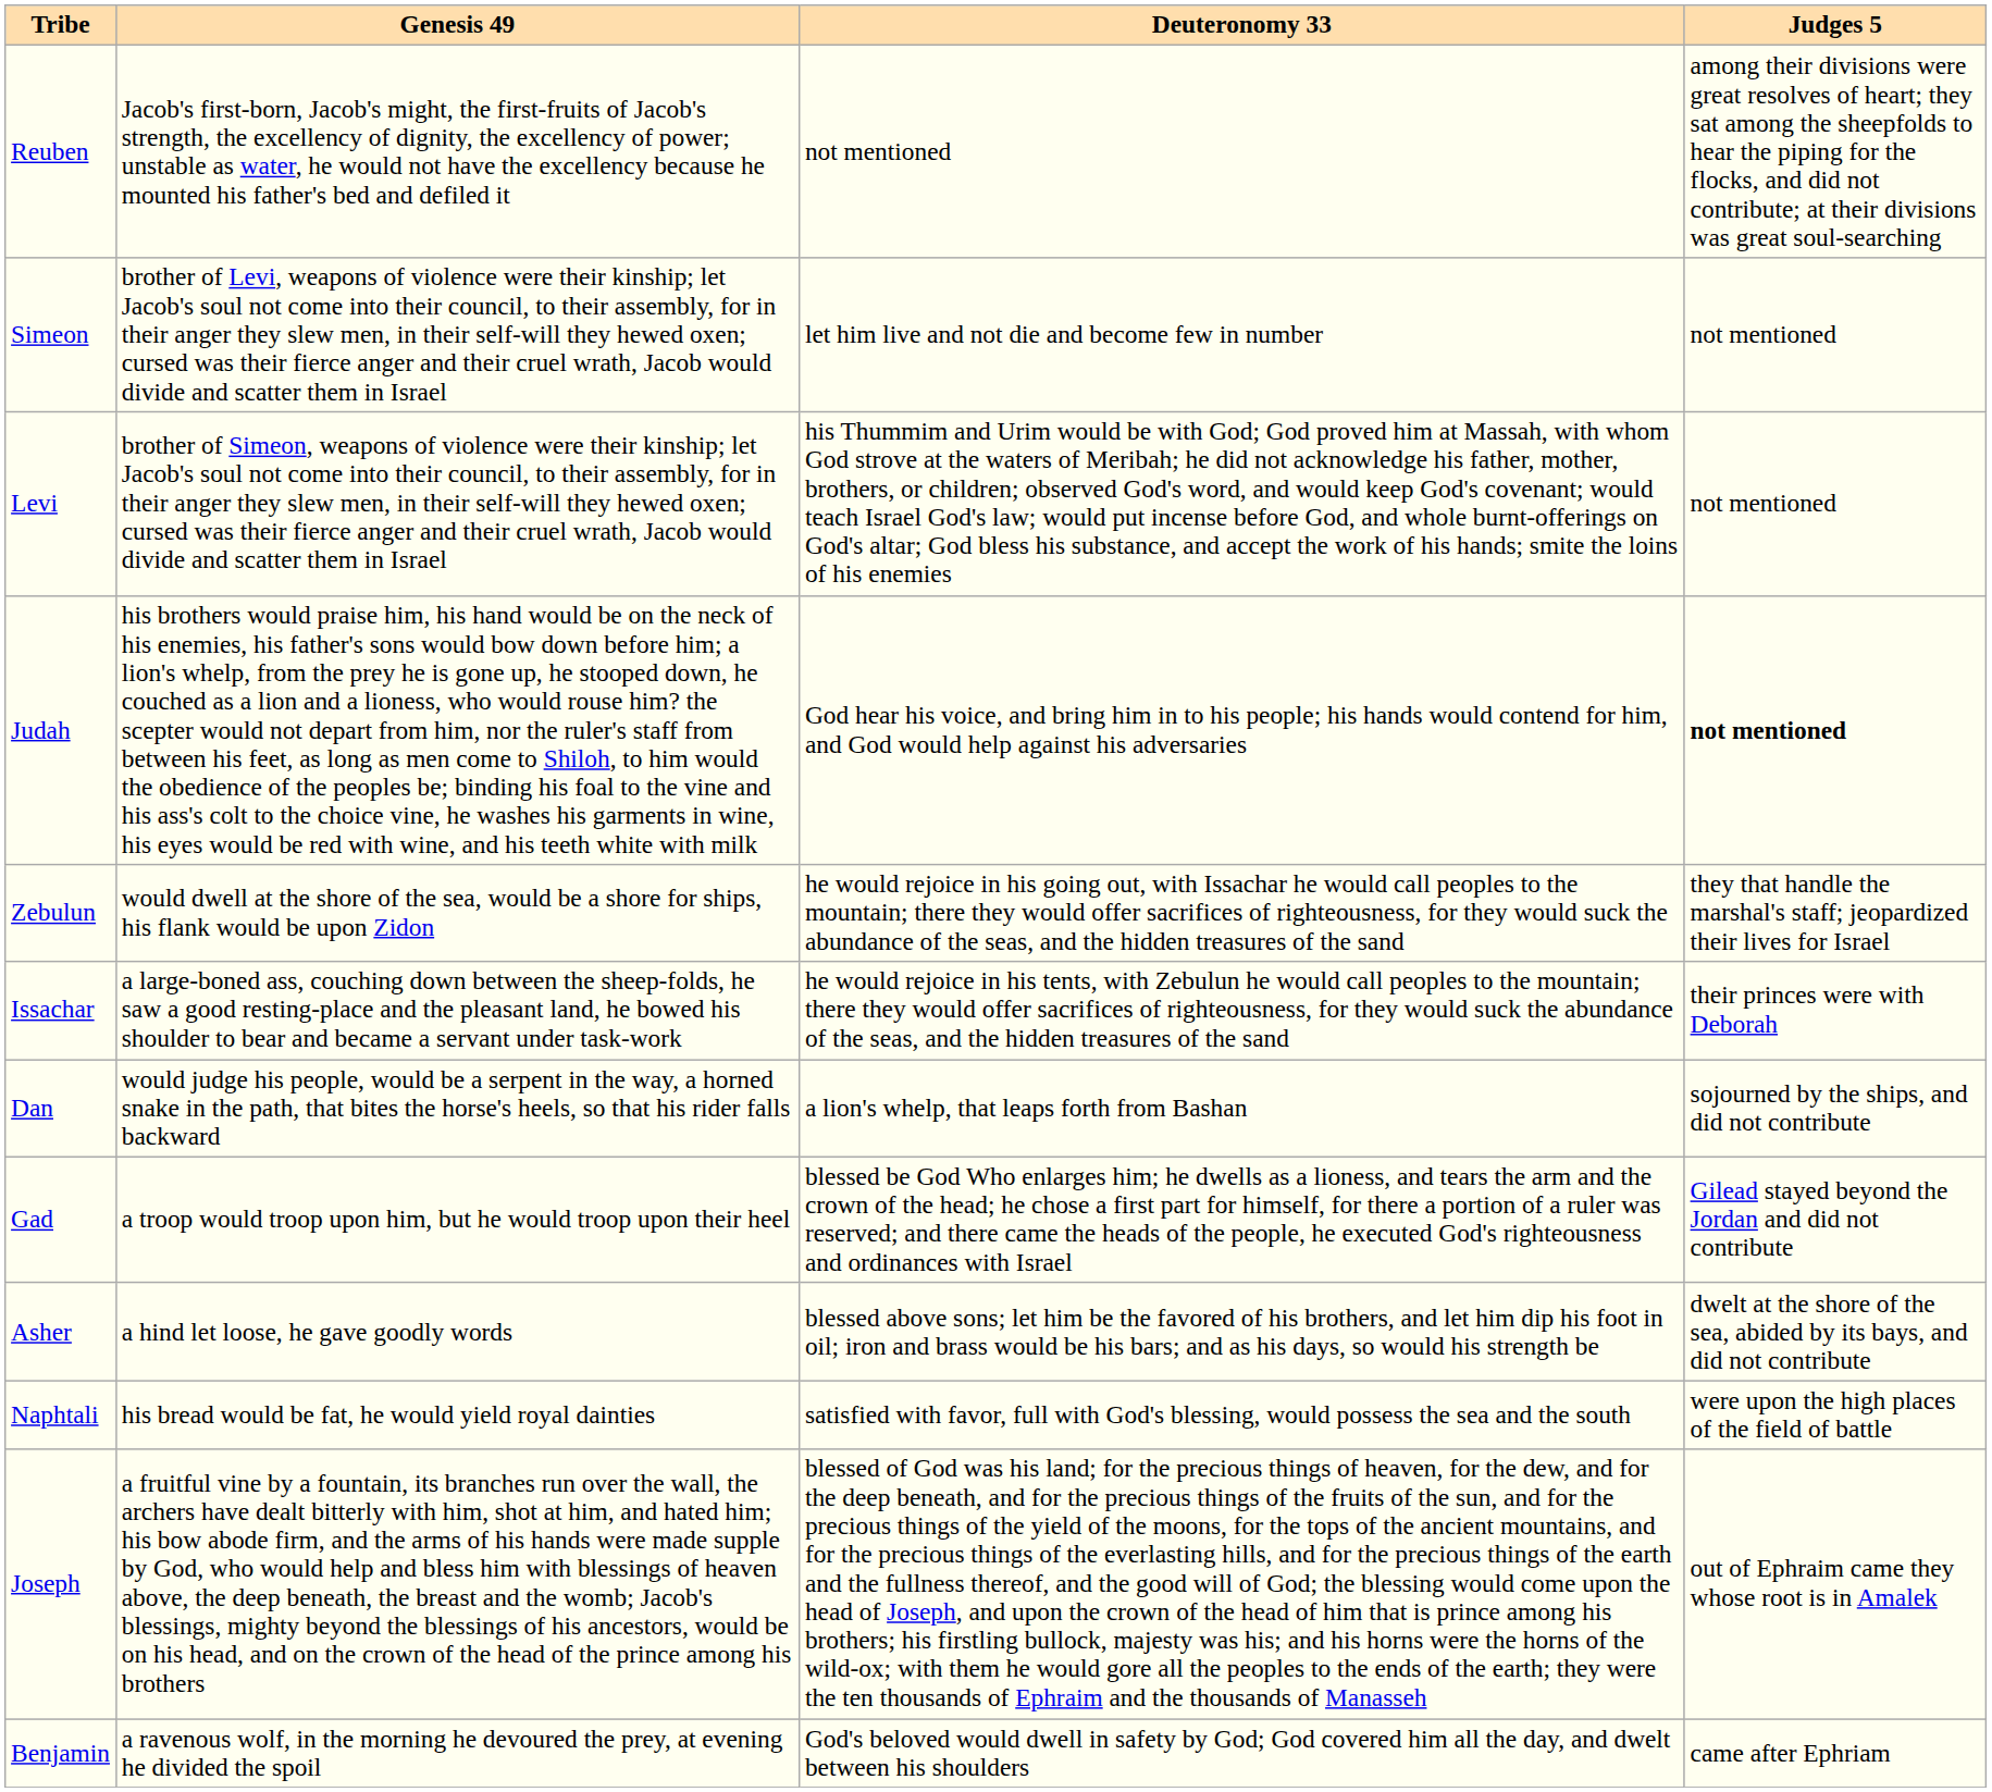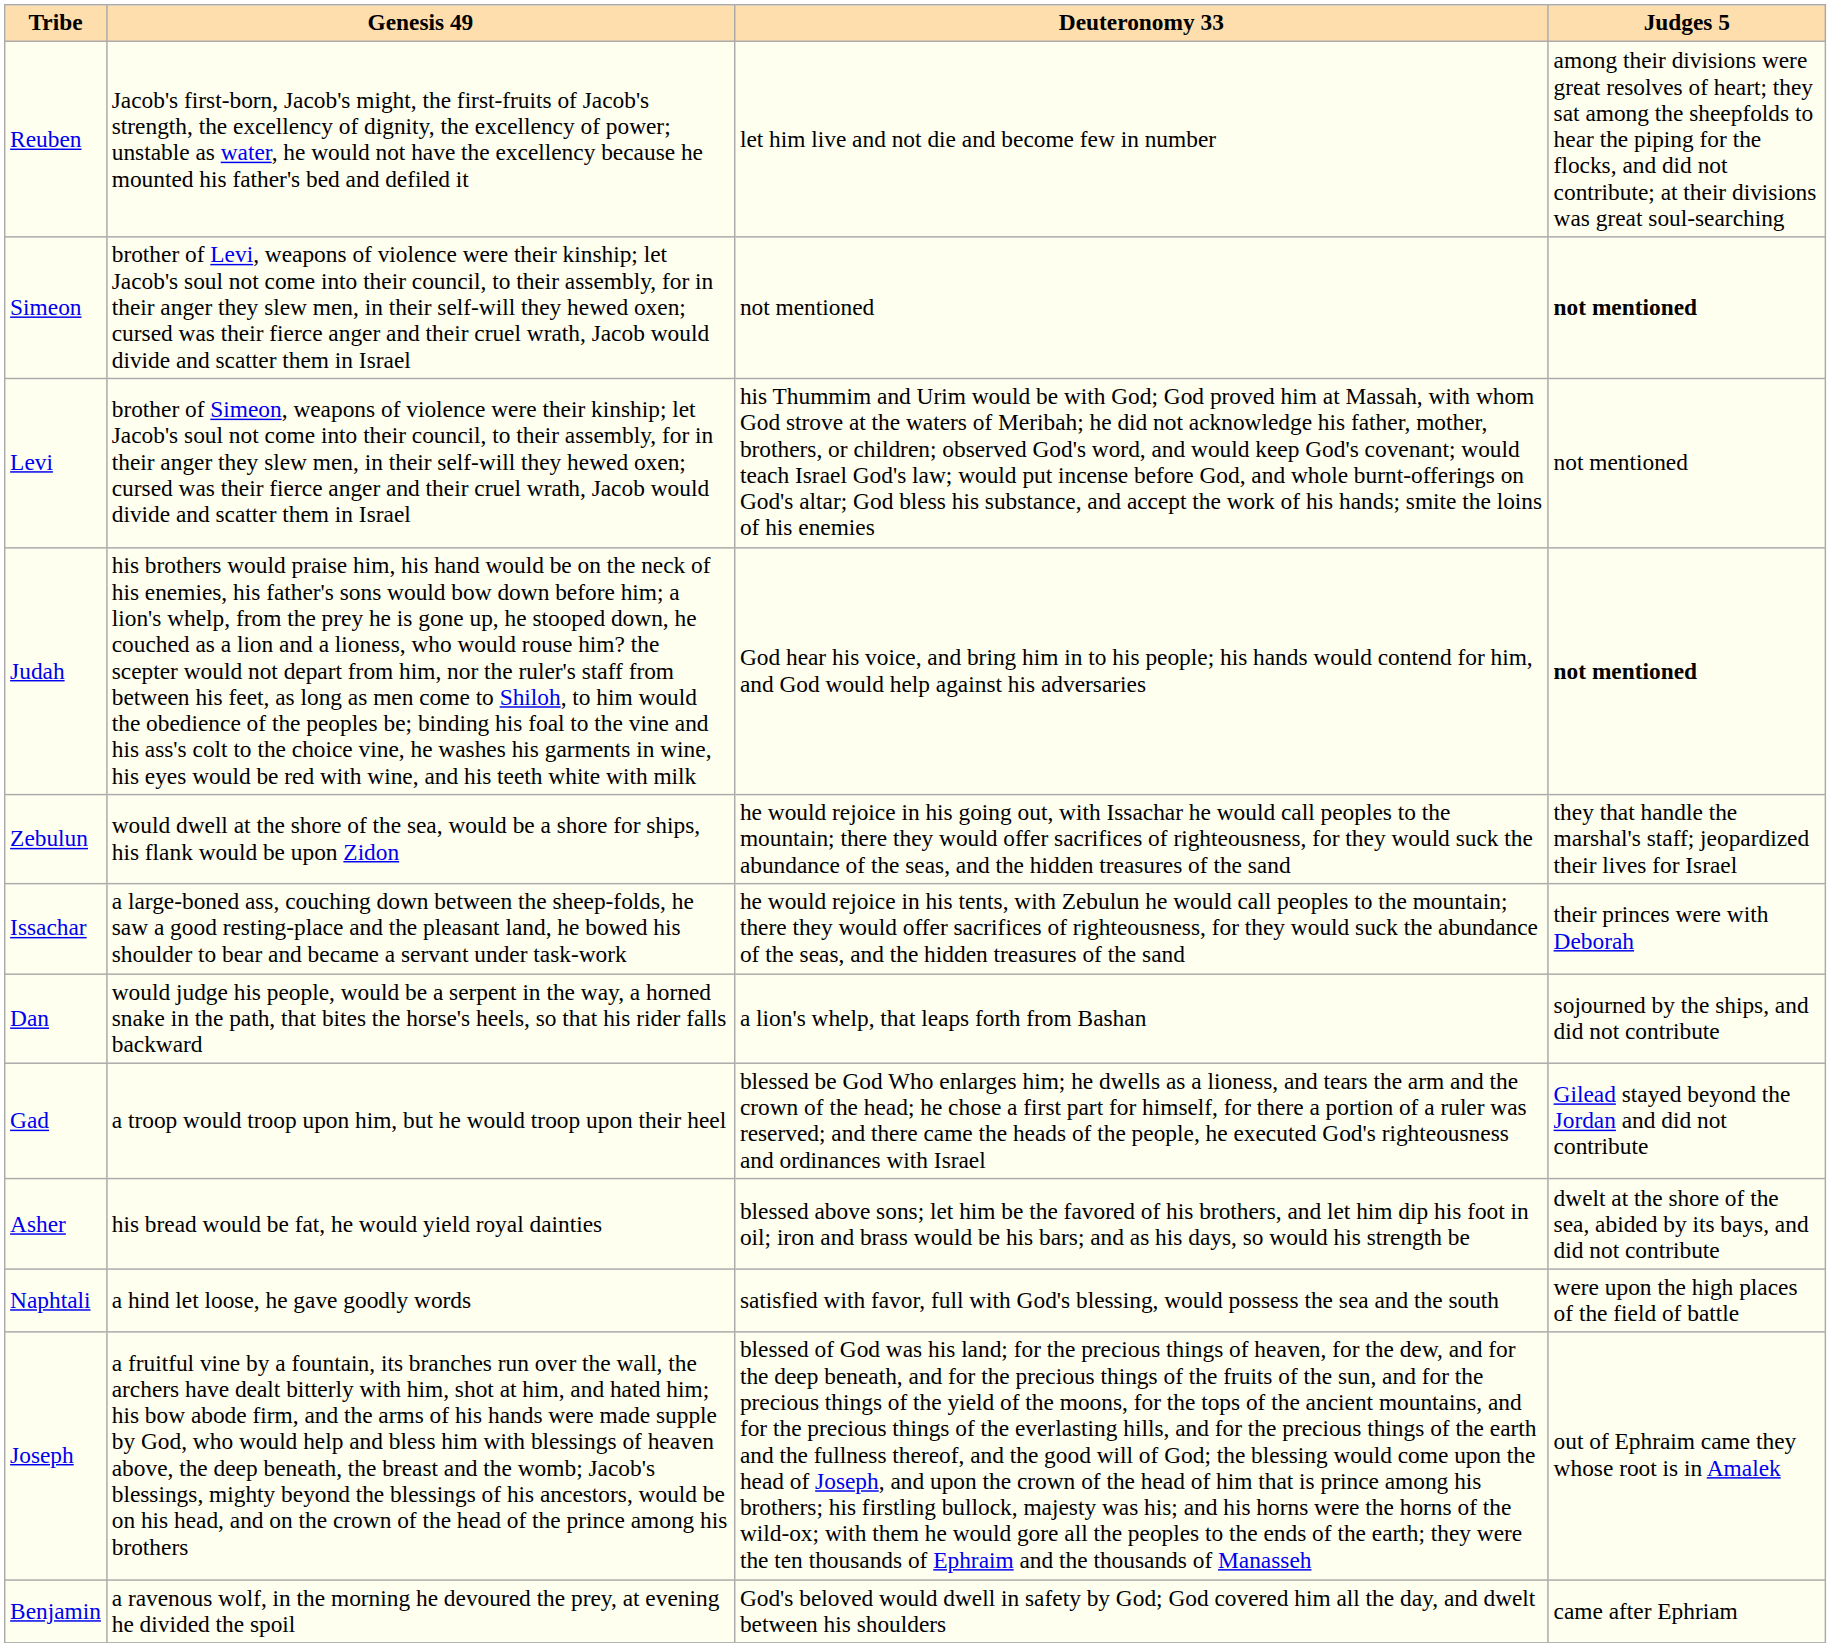 <table class="wikitable" style="background:Ivory;">
 <tr>
 <th style="background:Navajowhite;">Tribe</th>
 <th style="background:Navajowhite;">Genesis 49</th>
 <th style="background:Navajowhite;">Deuteronomy 33</th>
 <th style="background:Navajowhite;">Judges 5</th>
 </tr>
 <tr>
 <td><a href='#'>Reuben</a></td>
 <td>Jacob's first-born, Jacob's might, the first-fruits of Jacob's strength, the excellency of dignity, the excellency of power; unstable as <a href='#'>water</a>, he would not have the excellency because he mounted his father's bed and defiled it</td>
-<td>not mentioned</td>
+<td>let him live and not die and become few in number</td>
 <td>among their divisions were great resolves of heart; they sat among the sheepfolds to hear the piping for the flocks, and did not contribute; at their divisions was great soul-searching</td>
 </tr>
 <tr>
 <td><a href='#'>Simeon</a></td>
 <td>brother of <a href='#'>Levi</a>, weapons of violence were their kinship; let Jacob's soul not come into their council, to their assembly, for in their anger they slew men, in their self-will they hewed oxen; cursed was their fierce anger and their cruel wrath, Jacob would divide and scatter them in Israel</td>
-<td>let him live and not die and become few in number</td>
 <td>not mentioned</td>
+<td><strong>not mentioned</strong></td>
 </tr>
 <tr>
 <td><a href='#'>Levi</a></td>
 <td>brother of <a href='#'>Simeon</a>, weapons of violence were their kinship; let Jacob's soul not come into their council, to their assembly, for in their anger they slew men, in their self-will they hewed oxen; cursed was their fierce anger and their cruel wrath, Jacob would divide and scatter them in Israel</td>
 <td>his Thummim and Urim would be with God; God proved him at Massah, with whom God strove at the waters of Meribah; he did not acknowledge his father, mother, brothers, or children; observed God's word, and would keep God's covenant; would teach Israel God's law; would put incense before God, and whole burnt-offerings on God's altar; God bless his substance, and accept the work of his hands; smite the loins of his enemies</td>
 <td>not mentioned</td>
 </tr>
 <tr>
 <td><a href='#'>Judah</a></td>
 <td>his brothers would praise him, his hand would be on the neck of his enemies, his father's sons would bow down before him; a lion's whelp, from the prey he is gone up, he stooped down, he couched as a lion and a lioness, who would rouse him? the scepter would not depart from him, nor the ruler's staff from between his feet, as long as men come to <a href='#'>Shiloh</a>, to him would the obedience of the peoples be; binding his foal to the vine and his ass's colt to the choice vine, he washes his garments in wine, his eyes would be red with wine, and his teeth white with milk</td>
 <td>God hear his voice, and bring him in to his people; his hands would contend for him, and God would help against his adversaries</td>
 <td><strong>not mentioned</strong></td>
 </tr>
 <tr>
 <td><a href='#'>Zebulun</a></td>
 <td>would dwell at the shore of the sea, would be a shore for ships, his flank would be upon <a href='#'>Zidon</a></td>
 <td>he would rejoice in his going out, with Issachar he would call peoples to the mountain; there they would offer sacrifices of righteousness, for they would suck the abundance of the seas, and the hidden treasures of the sand</td>
 <td>they that handle the marshal's staff; jeopardized their lives for Israel</td>
 </tr>
 <tr>
 <td><a href='#'>Issachar</a></td>
 <td>a large-boned ass, couching down between the sheep-folds, he saw a good resting-place and the pleasant land, he bowed his shoulder to bear and became a servant under task-work</td>
 <td>he would rejoice in his tents, with Zebulun he would call peoples to the mountain; there they would offer sacrifices of righteousness, for they would suck the abundance of the seas, and the hidden treasures of the sand</td>
 <td>their princes were with <a href='#'>Deborah</a></td>
 </tr>
 <tr>
 <td><a href='#'>Dan</a></td>
 <td>would judge his people, would be a serpent in the way, a horned snake in the path, that bites the horse's heels, so that his rider falls backward</td>
 <td>a lion's whelp, that leaps forth from Bashan</td>
 <td>sojourned by the ships, and did not contribute</td>
 </tr>
 <tr>
 <td><a href='#'>Gad</a></td>
 <td>a troop would troop upon him, but he would troop upon their heel</td>
 <td>blessed be God Who enlarges him; he dwells as a lioness, and tears the arm and the crown of the head; he chose a first part for himself, for there a portion of a ruler was reserved; and there came the heads of the people, he executed God's righteousness and ordinances with Israel</td>
 <td><a href='#'>Gilead</a> stayed beyond the <a href='#'>Jordan</a> and did not contribute</td>
 </tr>
 <tr>
 <td><a href='#'>Asher</a></td>
-<td>a hind let loose, he gave goodly words</td>
+<td>his bread would be fat, he would yield royal dainties</td>
 <td>blessed above sons; let him be the favored of his brothers, and let him dip his foot in oil; iron and brass would be his bars; and as his days, so would his strength be</td>
 <td>dwelt at the shore of the sea, abided by its bays, and did not contribute</td>
 </tr>
 <tr>
 <td><a href='#'>Naphtali</a></td>
-<td>his bread would be fat, he would yield royal dainties</td>
+<td>a hind let loose, he gave goodly words</td>
 <td>satisfied with favor, full with God's blessing, would possess the sea and the south</td>
 <td>were upon the high places of the field of battle</td>
 </tr>
 <tr>
 <td><a href='#'>Joseph</a></td>
 <td>a fruitful vine by a fountain, its branches run over the wall, the archers have dealt bitterly with him, shot at him, and hated him; his bow abode firm, and the arms of his hands were made supple by God, who would help and bless him with blessings of heaven above, the deep beneath, the breast and the womb; Jacob's blessings, mighty beyond the blessings of his ancestors, would be on his head, and on the crown of the head of the prince among his brothers</td>
 <td>blessed of God was his land; for the precious things of heaven, for the dew, and for the deep beneath, and for the precious things of the fruits of the sun, and for the precious things of the yield of the moons, for the tops of the ancient mountains, and for the precious things of the everlasting hills, and for the precious things of the earth and the fullness thereof, and the good will of God; the blessing would come upon the head of <a href='#'>Joseph</a>, and upon the crown of the head of him that is prince among his brothers; his firstling bullock, majesty was his; and his horns were the horns of the wild-ox; with them he would gore all the peoples to the ends of the earth; they were the ten thousands of <a href='#'>Ephraim</a> and the thousands of <a href='#'>Manasseh</a></td>
 <td>out of Ephraim came they whose root is in <a href='#'>Amalek</a></td>
 </tr>
 <tr>
 <td><a href='#'>Benjamin</a></td>
 <td>a ravenous wolf, in the morning he devoured the prey, at evening he divided the spoil</td>
 <td>God's beloved would dwell in safety by God; God covered him all the day, and dwelt between his shoulders</td>
 <td>came after Ephriam</td>
 </tr>
 </table>
